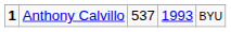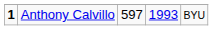 <table class="wikitable">
 <tr>
 </tr>
 <tr>
 <td><strong>1</strong></td>
 <td><a href='#'>Anthony Calvillo</a></td>
-<td><abbr>537</abbr></td>
+<td><abbr>597</abbr></td>
 <td><a href='#'>1993</a></td>
 <td style="font-size:80%;">BYU</td>
 </tr>
 </table>
